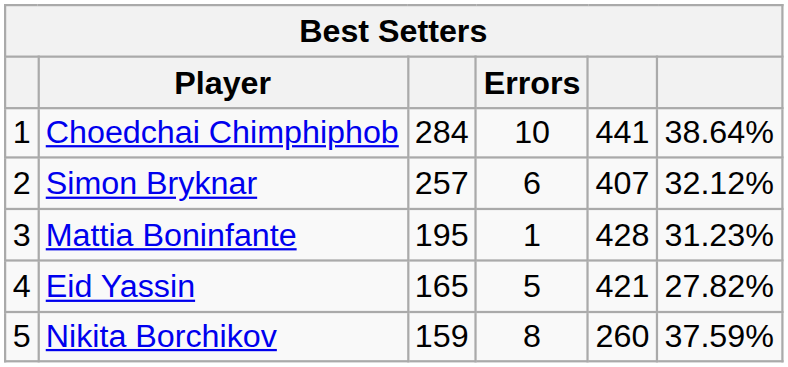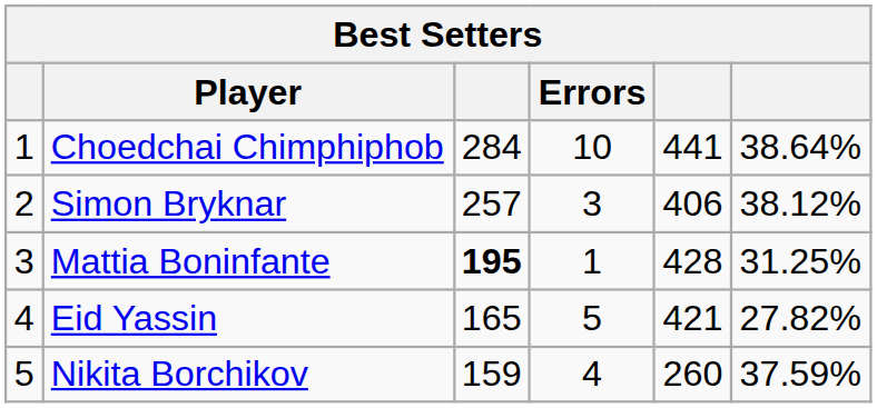 <table class="wikitable sortable" style=font-size:90%>
 <tr>
 <th colspan=7>Best Setters</th>
 </tr>
 <tr>
 <th></th>
 <th width=158>Player</th>
 <th width=20></th>
 <th width=20>Errors</th>
 <th width=20></th>
 <th width=20></th>
 </tr>
 <tr>
 <td>1</td>
 <td> <a href='#'>Choedchai Chimphiphob</a></td>
 <td align=center>284</td>
 <td align=center>10</td>
 <td align=center>441</td>
 <td align=center>38.64%</td>
 </tr>
 <tr>
 <td>2</td>
 <td> <a href='#'>Simon Bryknar</a></td>
 <td align=center>257</td>
-<td align=center>6</td>
-<td align=center>407</td>
-<td align=center>32.12%</td>
+<td align=center>3</td>
+<td align=center>406</td>
+<td align=center>38.12%</td>
 </tr>
 <tr>
 <td>3</td>
 <td> <a href='#'>Mattia Boninfante</a></td>
-<td align=center>195</td>
+<td align=center><strong>195</strong></td>
 <td align=center>1</td>
 <td align=center>428</td>
-<td align=center>31.23%</td>
+<td align=center>31.25%</td>
 </tr>
 <tr>
 <td>4</td>
 <td> <a href='#'>Eid Yassin</a></td>
 <td align=center>165</td>
 <td align=center>5</td>
 <td align=center>421</td>
 <td align=center>27.82%</td>
 </tr>
 <tr>
 <td>5</td>
 <td> <a href='#'>Nikita Borchikov</a></td>
 <td align=center>159</td>
-<td align=center>8</td>
+<td align=center>4</td>
 <td align=center>260</td>
 <td align=center>37.59%</td>
 </tr>
 </table>
